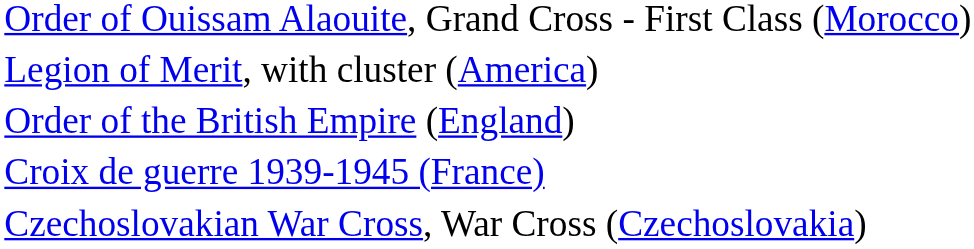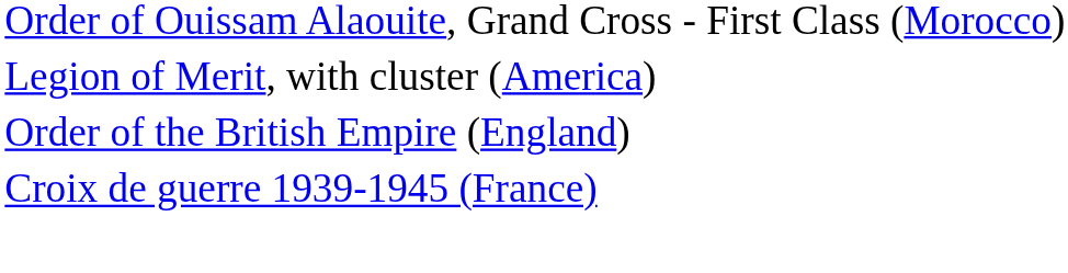 <table>
 <tr>
 <td></td>
 <td><a href='#'>Order of Ouissam Alaouite</a>, Grand Cross - First Class (<a href='#'>Morocco</a>)</td>
 </tr>
 <tr>
 <td></td>
 <td><a href='#'>Legion of Merit</a>, with cluster (<a href='#'>America</a>)</td>
 </tr>
 <tr>
 <td></td>
 <td><a href='#'>Order of the British Empire</a> (<a href='#'>England</a>)</td>
 </tr>
 <tr>
 <td></td>
 <td><a href='#'>Croix de guerre 1939-1945 (France)</a></td>
 </tr>
 <tr>
-<td></td>
-<td><a href='#'>Czechoslovakian War Cross</a>, War Cross (<a href='#'>Czechoslovakia</a>)</td>
-</tr>
-<tr>
 </tr>
 </table>
